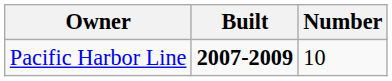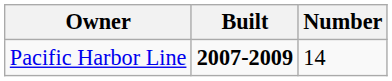 <table class="wikitable">
 <tr>
 <th>Owner</th>
 <th>Built</th>
 <th>Number</th>
 </tr>
 <tr>
 <td><a href='#'>Pacific Harbor Line</a></td>
 <td><strong>2007-2009</strong></td>
-<td>10</td>
+<td>14</td>
 </tr>
 </table>
